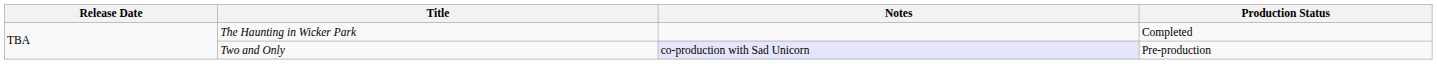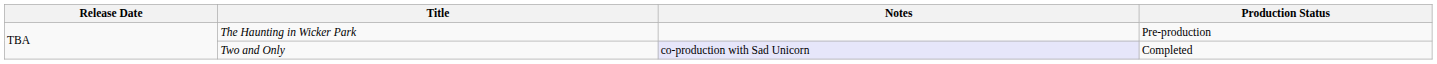 <table class="wikitable sortable" style="width:100%;">
 <tr>
 <th>Release Date</th>
 <th>Title</th>
 <th>Notes</th>
 <th>Production Status</th>
 </tr>
 <tr>
 <td rowspan="2">TBA</td>
 <td><em>The Haunting in Wicker Park</em></td>
 <td></td>
-<td>Completed</td>
+<td>Pre-production</td>
 </tr>
 <tr>
 <td><em>Two and Only</em></td>
 <td style="background: lavender;">co-production with Sad Unicorn</td>
-<td>Pre-production</td>
+<td>Completed</td>
 </tr>
 </table>
